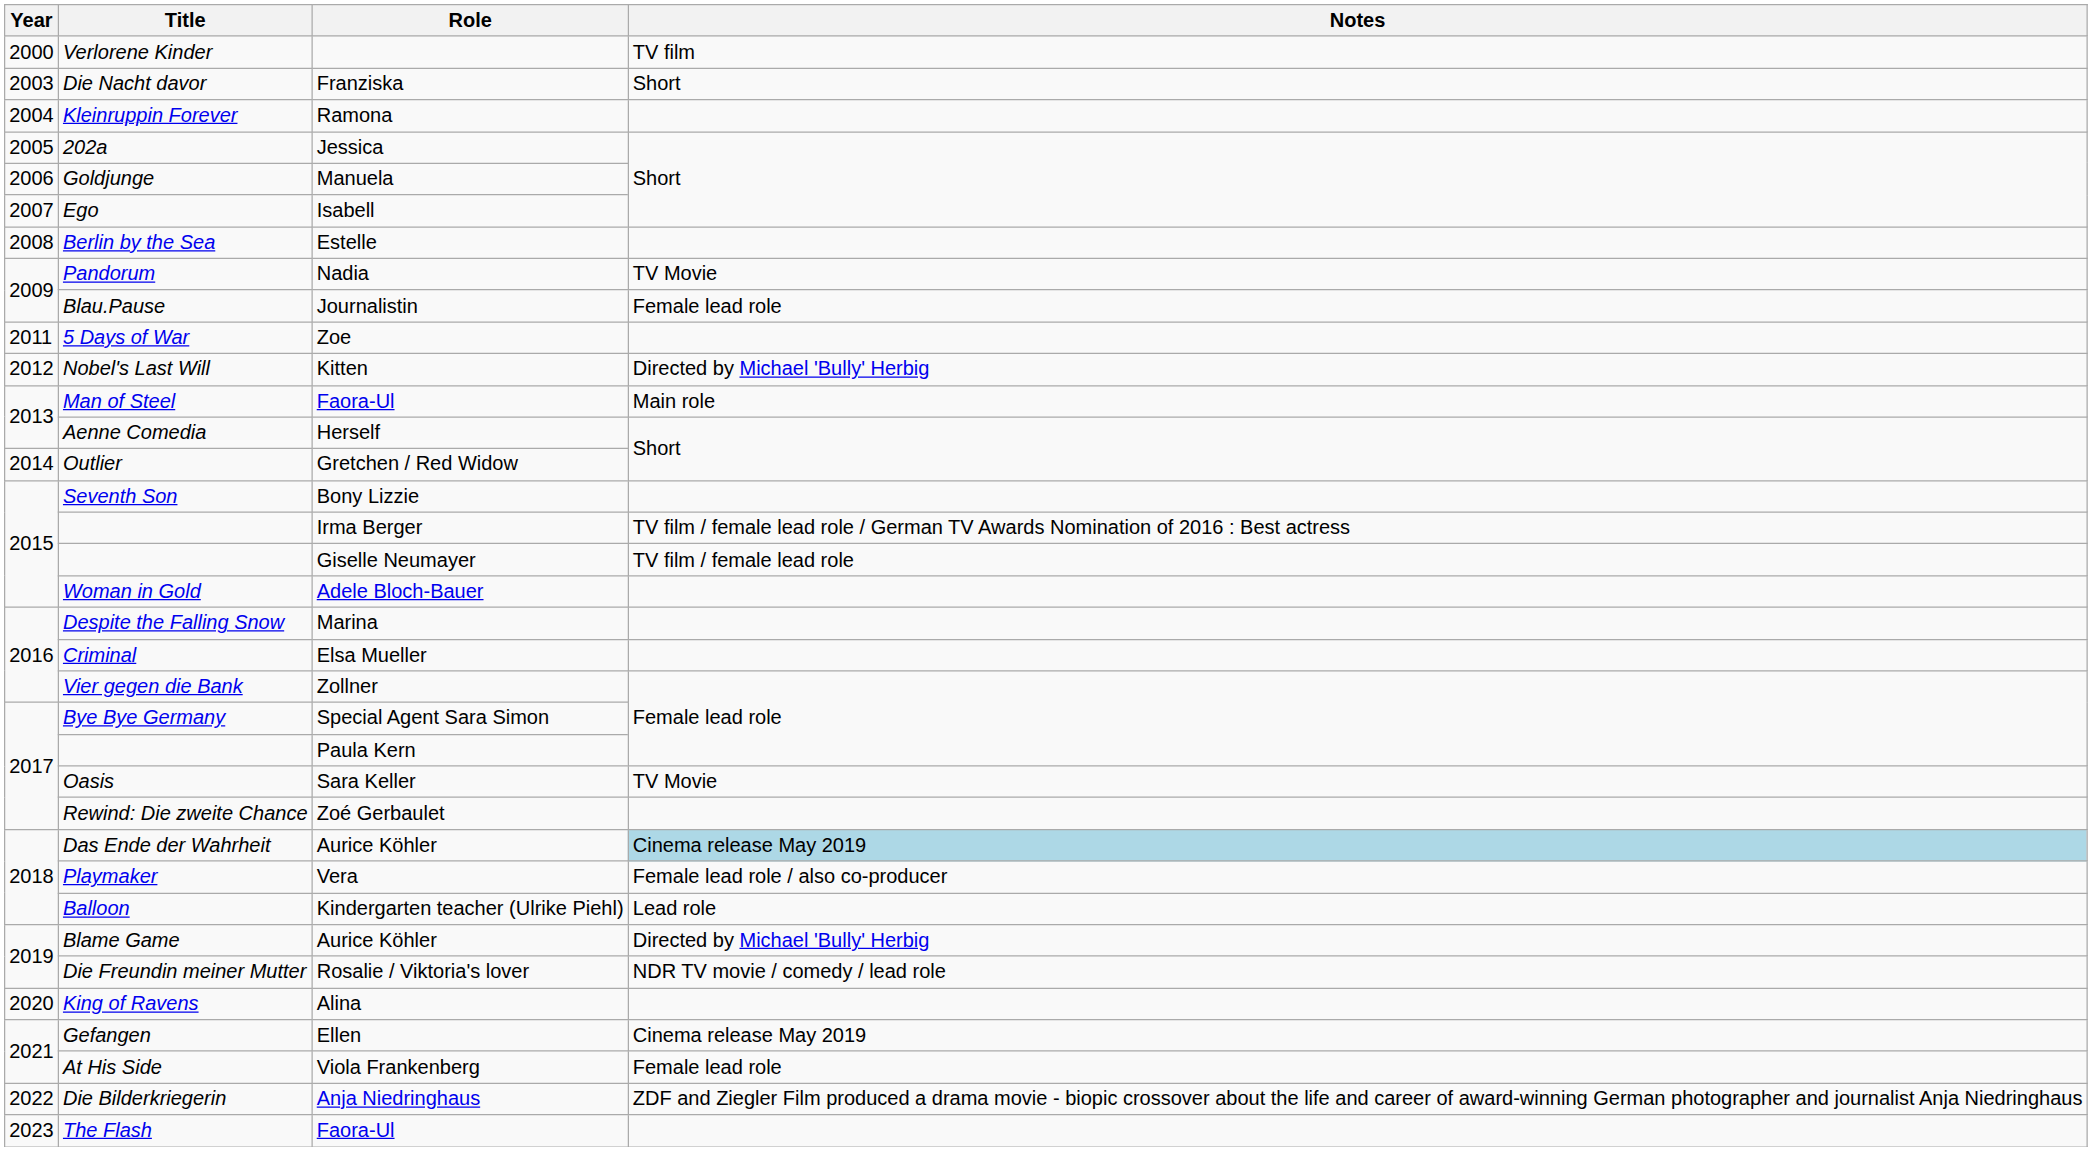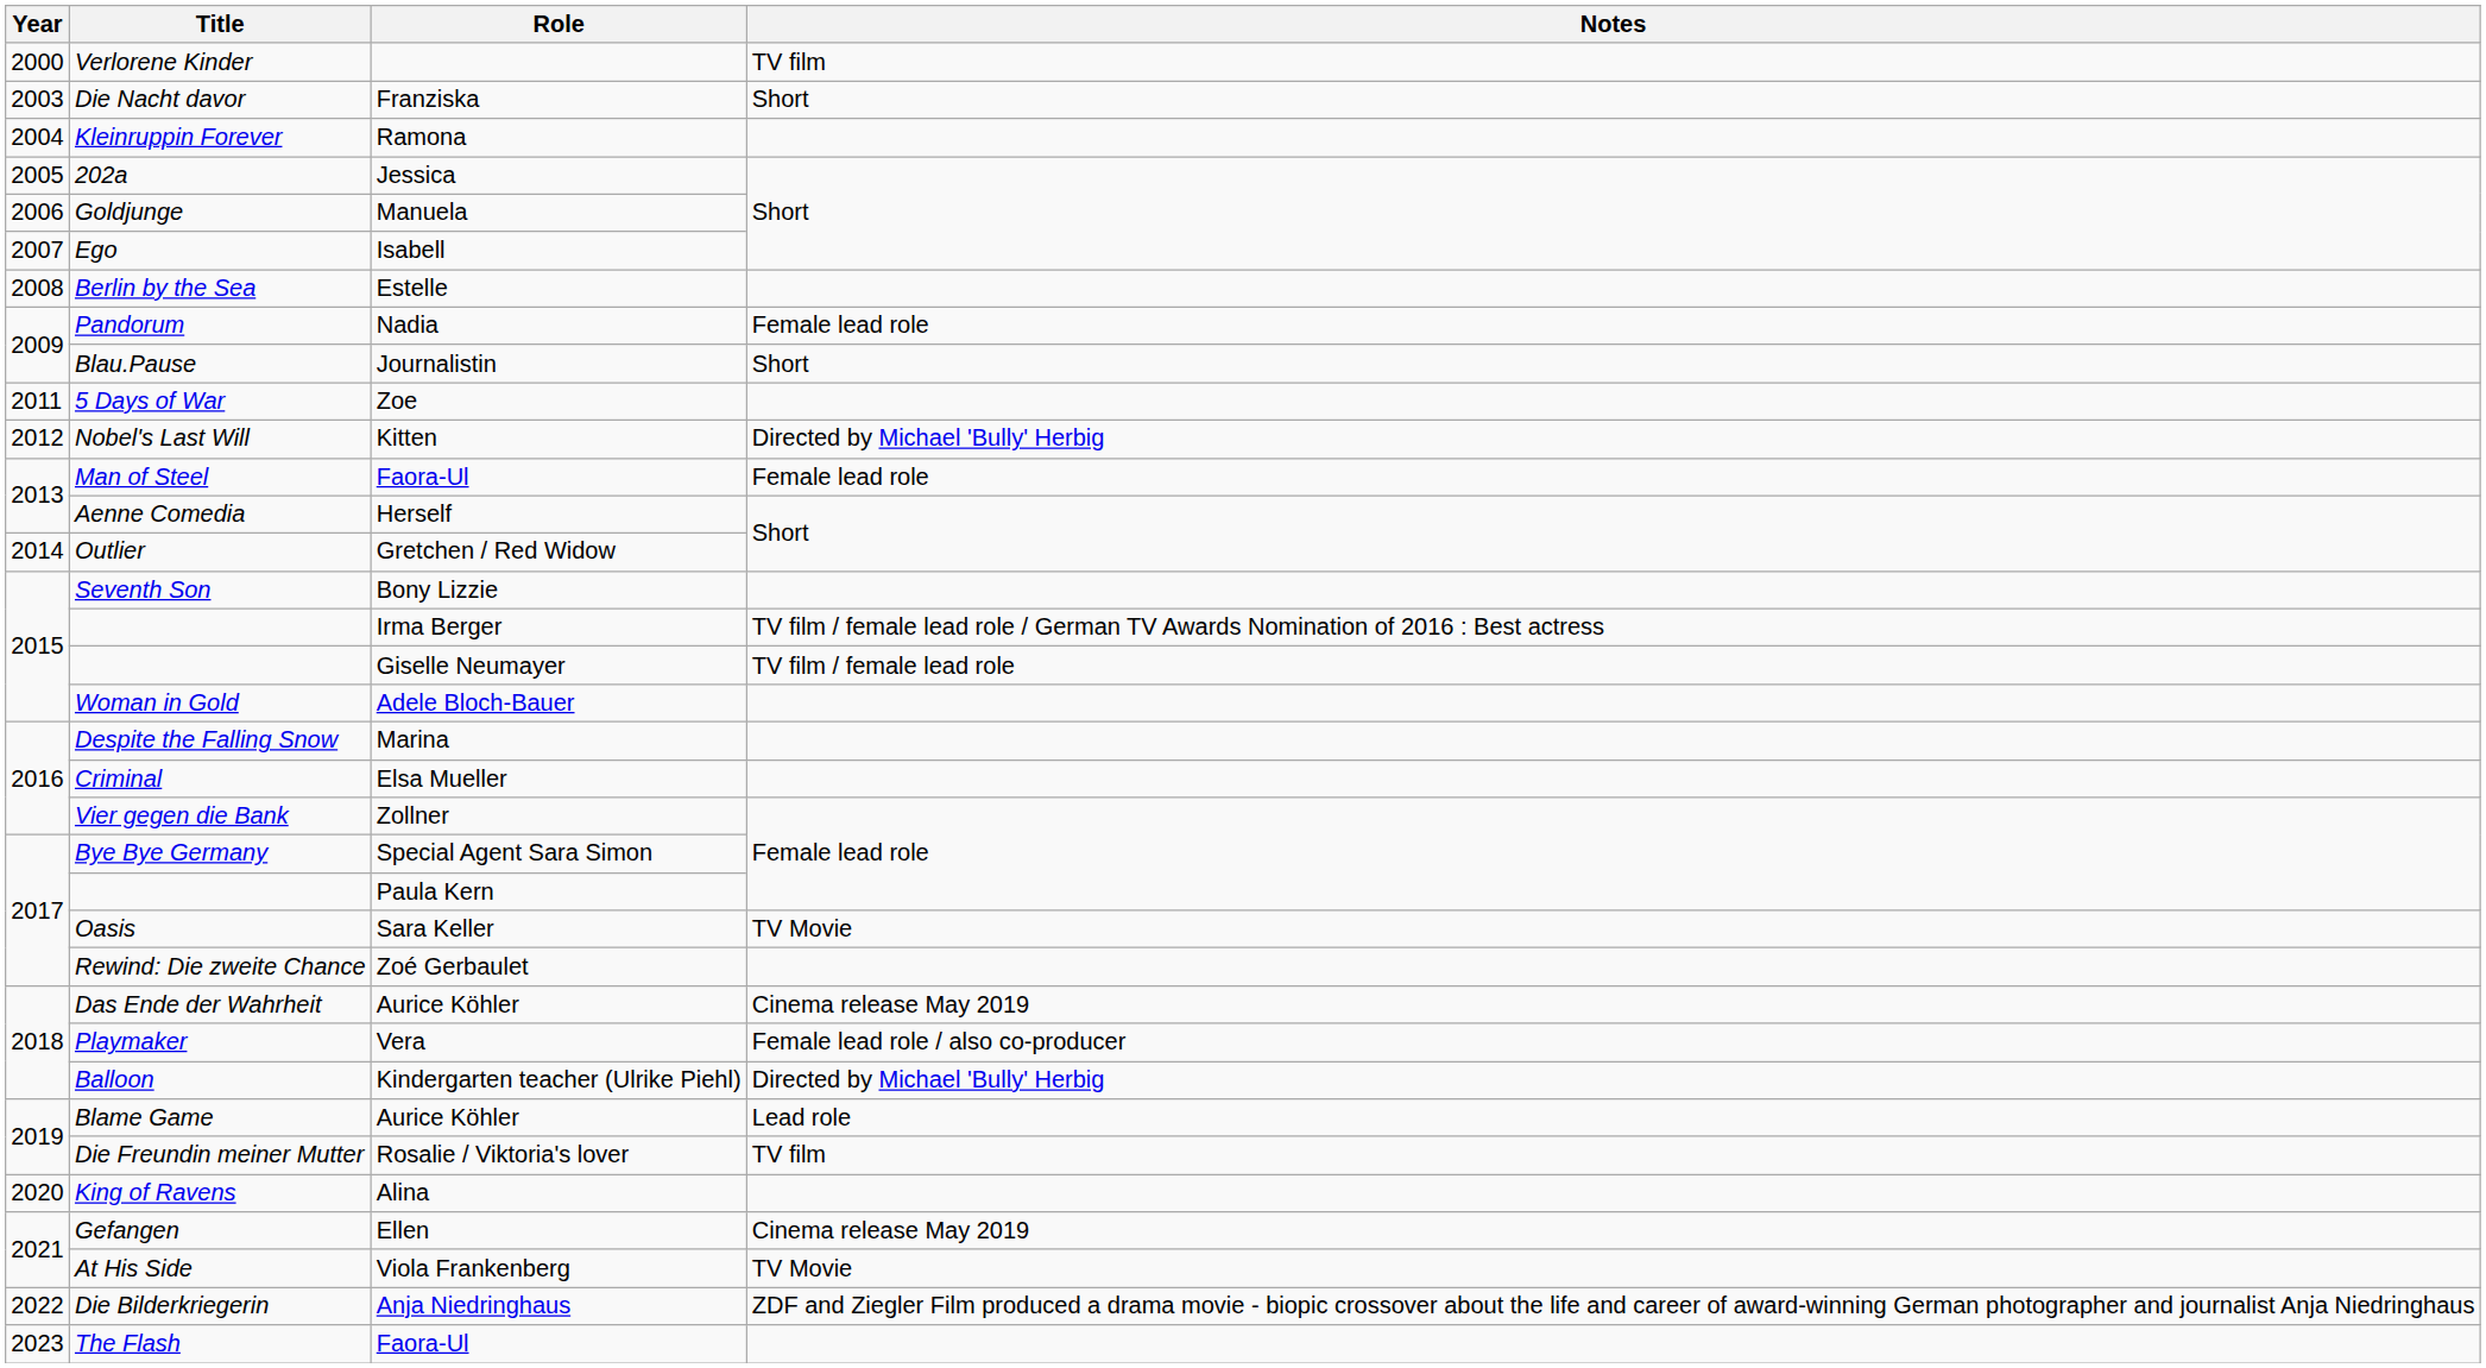 <table class = "wikitable sortable">
 <tr>
 <th>Year</th>
 <th>Title</th>
 <th>Role</th>
 <th class = "unsortable">Notes</th>
 </tr>
 <tr>
 <td rowspan="1">2000</td>
 <td><em>Verlorene Kinder</em></td>
 <td></td>
 <td>TV film</td>
 </tr>
 <tr>
 <td rowspan="1">2003</td>
 <td><em>Die Nacht davor</em></td>
 <td>Franziska</td>
 <td>Short</td>
 </tr>
 <tr>
 <td rowspan="1">2004</td>
 <td><em><a href='#'>Kleinruppin Forever</a></em></td>
 <td>Ramona</td>
 <td></td>
 </tr>
 <tr>
 <td rowspan="1">2005</td>
 <td><em>202a</em></td>
 <td>Jessica</td>
 <td rowspan="3">Short</td>
 </tr>
 <tr>
 <td rowspan="1">2006</td>
 <td><em>Goldjunge</em></td>
 <td>Manuela</td>
 </tr>
 <tr>
 <td rowspan="1">2007</td>
 <td><em>Ego</em></td>
 <td>Isabell</td>
 </tr>
 <tr>
 <td rowspan="1">2008</td>
 <td><em><a href='#'>Berlin by the Sea</a></em></td>
 <td>Estelle</td>
 <td></td>
 </tr>
 <tr>
 <td rowspan="2">2009</td>
 <td><em><a href='#'>Pandorum</a></em></td>
 <td>Nadia</td>
-<td>TV Movie</td>
+<td>Female lead role</td>
 </tr>
 <tr>
 <td><em>Blau.Pause</em></td>
 <td>Journalistin</td>
-<td>Female lead role</td>
+<td>Short</td>
 </tr>
 <tr>
 <td rowspan="1">2011</td>
 <td><em><a href='#'>5 Days of War</a></em></td>
 <td>Zoe</td>
 <td></td>
 </tr>
 <tr>
 <td rowspan="1">2012</td>
 <td><em>Nobel's Last Will</em></td>
 <td>Kitten</td>
 <td>Directed by <a href='#'>Michael 'Bully' Herbig</a></td>
 </tr>
 <tr>
 <td rowspan="2">2013</td>
 <td><em><a href='#'>Man of Steel</a></em></td>
 <td><a href='#'>Faora-Ul</a></td>
-<td>Main role</td>
+<td>Female lead role</td>
 </tr>
 <tr>
 <td><em>Aenne Comedia</em></td>
 <td>Herself</td>
 <td rowspan="2">Short</td>
 </tr>
 <tr>
 <td rowspan="1">2014</td>
 <td><em>Outlier</em></td>
 <td>Gretchen / Red Widow</td>
 </tr>
 <tr>
 <td rowspan="4">2015</td>
 <td><em><a href='#'>Seventh Son</a></em></td>
 <td>Bony Lizzie</td>
 <td></td>
 </tr>
 <tr>
 <td><em></em></td>
 <td>Irma Berger</td>
 <td>TV film / female lead role / German TV Awards Nomination of 2016 : Best actress</td>
 </tr>
 <tr>
 <td><em></em></td>
 <td>Giselle Neumayer</td>
 <td>TV film / female lead role</td>
 </tr>
 <tr>
 <td><em><a href='#'>Woman in Gold</a></em></td>
 <td><a href='#'>Adele Bloch-Bauer</a></td>
 <td></td>
 </tr>
 <tr>
 <td rowspan="3">2016</td>
 <td><em><a href='#'>Despite the Falling Snow</a></em></td>
 <td>Marina</td>
 <td></td>
 </tr>
 <tr>
 <td><em><a href='#'>Criminal</a></em></td>
 <td>Elsa Mueller</td>
 <td></td>
 </tr>
 <tr>
 <td><em><a href='#'>Vier gegen die Bank</a></em></td>
 <td>Zollner</td>
 <td rowspan="3">Female lead role</td>
 </tr>
 <tr>
 <td rowspan="4">2017</td>
 <td><em><a href='#'>Bye Bye Germany</a></em></td>
 <td>Special Agent Sara Simon</td>
 </tr>
 <tr>
 <td><em></em></td>
 <td>Paula Kern</td>
 </tr>
 <tr>
 <td><em>Oasis</em></td>
 <td>Sara Keller</td>
 <td>TV Movie</td>
 </tr>
 <tr>
 <td><em>Rewind: Die zweite Chance</em></td>
 <td>Zoé Gerbaulet</td>
 <td></td>
 </tr>
 <tr>
 <td rowspan="3">2018</td>
 <td><em>Das Ende der Wahrheit</em></td>
 <td>Aurice Köhler</td>
-<td style="background: lightblue;">Cinema release May 2019</td>
+<td>Cinema release May 2019</td>
 </tr>
 <tr>
 <td><em><a href='#'>Playmaker</a></em></td>
 <td>Vera</td>
 <td>Female lead role / also co-producer</td>
 </tr>
 <tr>
 <td><em><a href='#'>Balloon</a></em></td>
 <td>Kindergarten teacher (Ulrike Piehl)</td>
-<td>Lead role</td>
+<td>Directed by <a href='#'>Michael 'Bully' Herbig</a></td>
 </tr>
 <tr>
 <td rowspan="2">2019</td>
 <td><em>Blame Game</em></td>
 <td>Aurice Köhler</td>
-<td>Directed by <a href='#'>Michael 'Bully' Herbig</a></td>
+<td>Lead role</td>
 </tr>
 <tr>
 <td><em>Die Freundin meiner Mutter</em></td>
 <td>Rosalie / Viktoria's lover</td>
-<td>NDR TV movie  / comedy / lead role</td>
+<td>TV film</td>
 </tr>
 <tr>
 <td rowspan="1">2020</td>
 <td><em><a href='#'>King of Ravens</a></em></td>
 <td>Alina</td>
 <td></td>
 </tr>
 <tr>
 <td rowspan="2">2021</td>
 <td><em>Gefangen</em></td>
 <td>Ellen</td>
 <td>Cinema release May 2019</td>
 </tr>
 <tr>
 <td><em>At His Side</em></td>
 <td>Viola Frankenberg</td>
-<td>Female lead role</td>
+<td>TV Movie</td>
 </tr>
 <tr>
 <td rowspan="1">2022</td>
 <td><em>Die Bilderkriegerin</em></td>
 <td><a href='#'>Anja Niedringhaus</a></td>
 <td>ZDF and Ziegler Film produced a drama movie - biopic crossover about the life and career of award-winning German photographer and journalist Anja Niedringhaus</td>
 </tr>
 <tr>
 <td rowspan="1">2023</td>
 <td><em><a href='#'>The Flash</a></em></td>
 <td><a href='#'>Faora-Ul</a></td>
 <td></td>
 </tr>
 </table>
